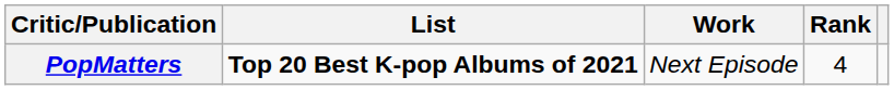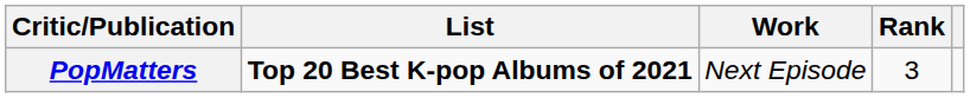 <table class="wikitable plainrowheaders">
 <tr>
 <th scope="col">Critic/Publication</th>
 <th scope="col">List</th>
 <th scope="col">Work</th>
 <th data-sort-type="number">Rank</th>
 <th scope="col"></th>
 </tr>
 <tr>
 <th scope="row"><em><a href='#'>PopMatters</a></em></th>
 <td><strong>Top 20 Best K-pop Albums of 2021</strong></td>
 <td><em>Next Episode</em></td>
-<td align="center">4</td>
+<td align="center">3</td>
 <td align="center"></td>
 </tr>
 </table>
